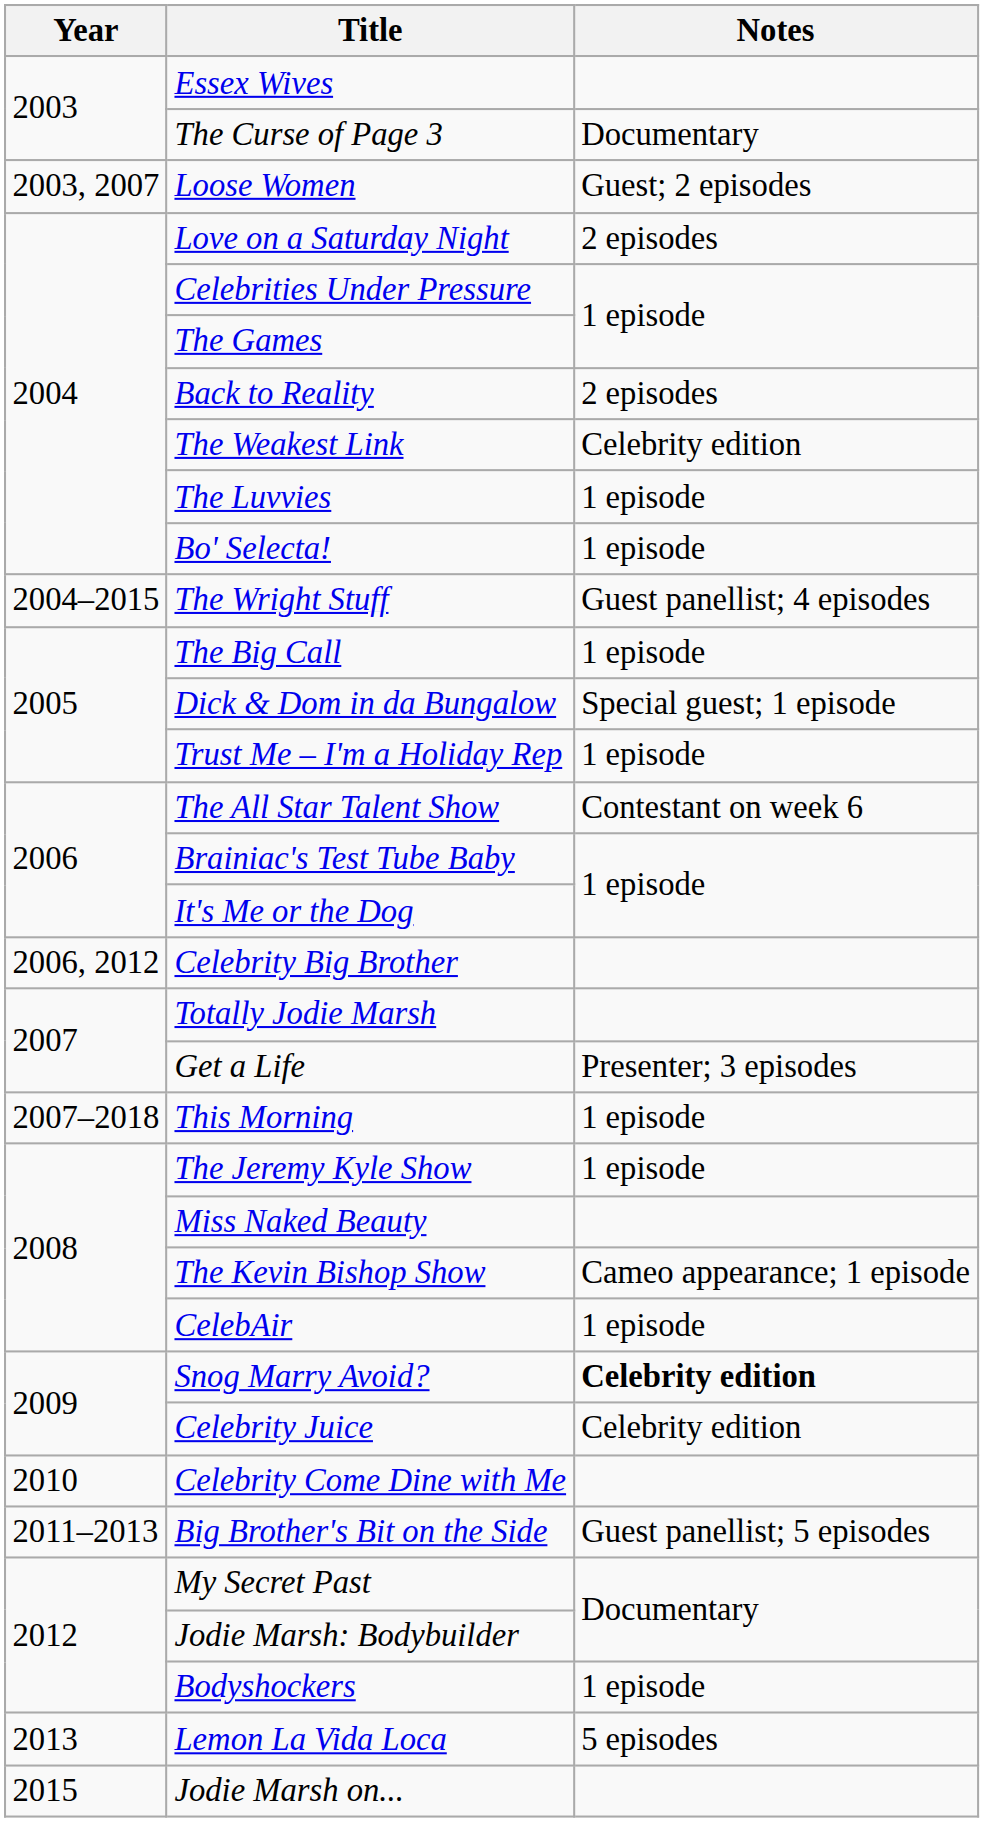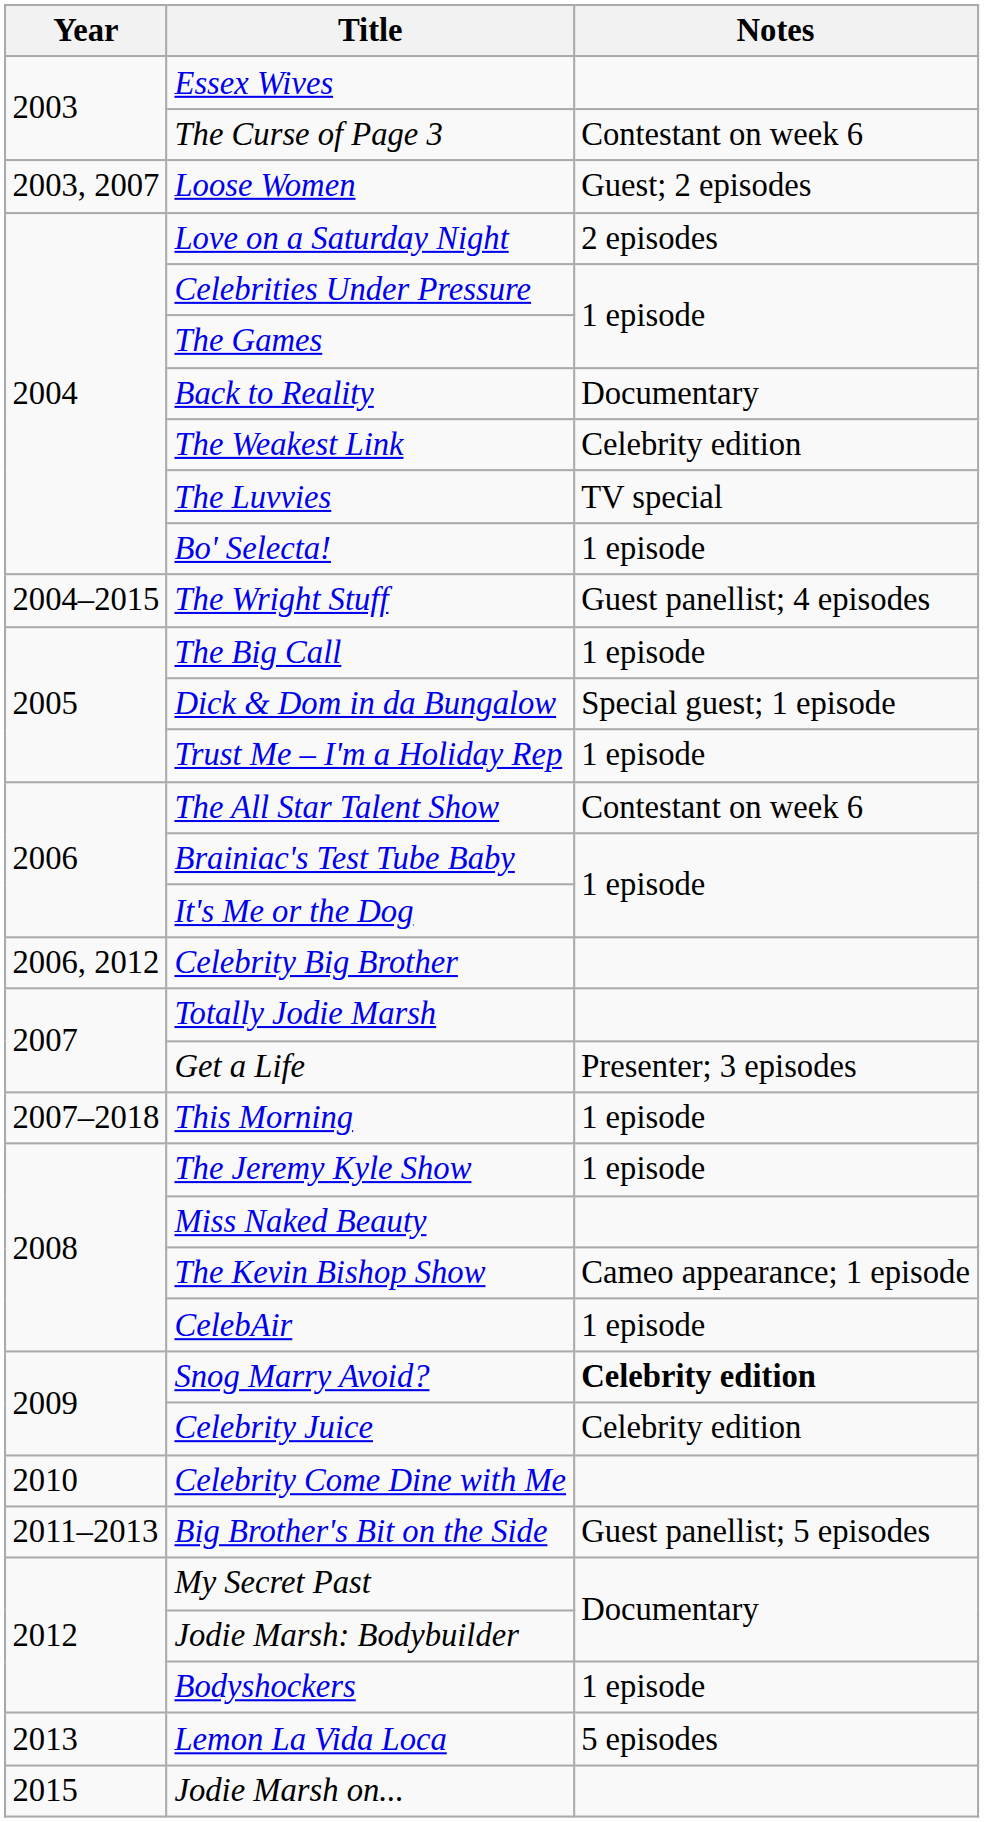 <table class="wikitable">
 <tr>
 <th>Year</th>
 <th>Title</th>
 <th>Notes</th>
 </tr>
 <tr>
 <td rowspan="2">2003</td>
 <td><em><a href='#'>Essex Wives</a></em></td>
 <td></td>
 </tr>
 <tr>
 <td><em>The Curse of Page 3</em></td>
-<td>Documentary</td>
+<td>Contestant on week 6</td>
 </tr>
 <tr>
 <td>2003, 2007</td>
 <td><em><a href='#'>Loose Women</a></em></td>
 <td>Guest; 2 episodes</td>
 </tr>
 <tr>
 <td rowspan="7">2004</td>
 <td><em><a href='#'>Love on a Saturday Night</a></em></td>
 <td>2 episodes</td>
 </tr>
 <tr>
 <td><em><a href='#'>Celebrities Under Pressure</a></em></td>
 <td rowspan="2">1 episode</td>
 </tr>
 <tr>
 <td><a href='#'><em>The Games</em></a></td>
 </tr>
 <tr>
 <td><a href='#'><em>Back to Reality</em></a></td>
-<td>2 episodes</td>
+<td>Documentary</td>
 </tr>
 <tr>
 <td><a href='#'><em>The Weakest Link</em></a></td>
 <td>Celebrity edition</td>
 </tr>
 <tr>
 <td><em><a href='#'>The Luvvies</a></em></td>
-<td>1 episode</td>
+<td>TV special</td>
 </tr>
 <tr>
 <td><em><a href='#'>Bo' Selecta!</a></em></td>
 <td>1 episode</td>
 </tr>
 <tr>
 <td>2004–2015</td>
 <td><em><a href='#'>The Wright Stuff</a></em></td>
 <td>Guest panellist; 4 episodes</td>
 </tr>
 <tr>
 <td rowspan="3">2005</td>
 <td><em><a href='#'>The Big Call</a></em></td>
 <td>1 episode</td>
 </tr>
 <tr>
 <td><em><a href='#'>Dick & Dom in da Bungalow</a></em></td>
 <td>Special guest; 1 episode</td>
 </tr>
 <tr>
 <td><em><a href='#'>Trust Me – I'm a Holiday Rep</a></em></td>
 <td>1 episode</td>
 </tr>
 <tr>
 <td rowspan="3">2006</td>
 <td><em><a href='#'>The All Star Talent Show</a></em></td>
 <td>Contestant on week 6</td>
 </tr>
 <tr>
 <td><em><a href='#'>Brainiac's Test Tube Baby</a></em></td>
 <td rowspan="2">1 episode</td>
 </tr>
 <tr>
 <td><em><a href='#'>It's Me or the Dog</a></em></td>
 </tr>
 <tr>
 <td>2006, 2012</td>
 <td><a href='#'><em>Celebrity Big Brother</em></a></td>
 <td></td>
 </tr>
 <tr>
 <td rowspan="2">2007</td>
 <td><em><a href='#'>Totally Jodie Marsh</a></em></td>
 <td></td>
 </tr>
 <tr>
 <td><em>Get a Life</em></td>
 <td>Presenter; 3 episodes</td>
 </tr>
 <tr>
 <td>2007–2018</td>
 <td><a href='#'><em>This Morning</em></a></td>
 <td>1 episode</td>
 </tr>
 <tr>
 <td rowspan="4">2008</td>
 <td><em><a href='#'>The Jeremy Kyle Show</a></em></td>
 <td>1 episode</td>
 </tr>
 <tr>
 <td><em><a href='#'>Miss Naked Beauty</a></em></td>
 <td></td>
 </tr>
 <tr>
 <td><em><a href='#'>The Kevin Bishop Show</a></em></td>
 <td>Cameo appearance; 1 episode</td>
 </tr>
 <tr>
 <td><em><a href='#'>CelebAir</a></em></td>
 <td>1 episode</td>
 </tr>
 <tr>
 <td rowspan="2">2009</td>
 <td><em><a href='#'>Snog Marry Avoid?</a></em></td>
 <td><strong>Celebrity edition</strong></td>
 </tr>
 <tr>
 <td><em><a href='#'>Celebrity Juice</a></em></td>
 <td>Celebrity edition</td>
 </tr>
 <tr>
 <td>2010</td>
 <td><em><a href='#'>Celebrity Come Dine with Me</a></em></td>
 <td></td>
 </tr>
 <tr>
 <td>2011–2013</td>
 <td><em><a href='#'>Big Brother's Bit on the Side</a></em></td>
 <td>Guest panellist; 5 episodes</td>
 </tr>
 <tr>
 <td rowspan="3">2012</td>
 <td><em>My Secret Past</em></td>
 <td rowspan="2">Documentary</td>
 </tr>
 <tr>
 <td><em>Jodie Marsh: Bodybuilder</em></td>
 </tr>
 <tr>
 <td><em><a href='#'>Bodyshockers</a></em></td>
 <td>1 episode</td>
 </tr>
 <tr>
 <td>2013</td>
 <td><em><a href='#'>Lemon La Vida Loca</a></em></td>
 <td>5 episodes</td>
 </tr>
 <tr>
 <td>2015</td>
 <td><em>Jodie Marsh on...</em></td>
 <td></td>
 </tr>
 </table>
